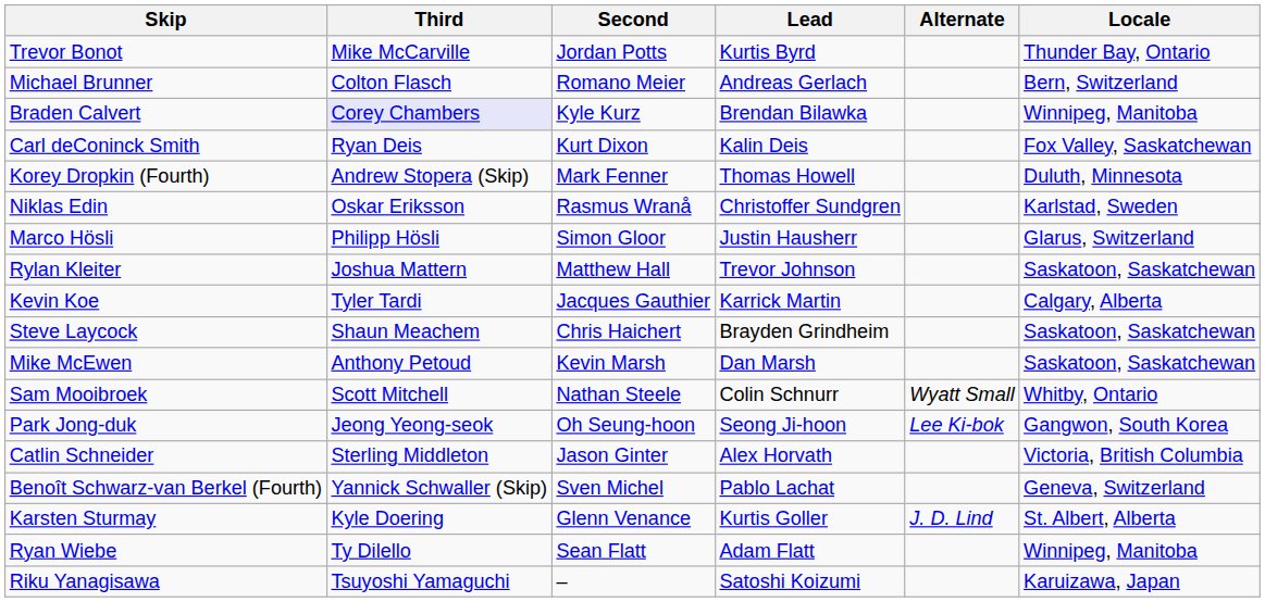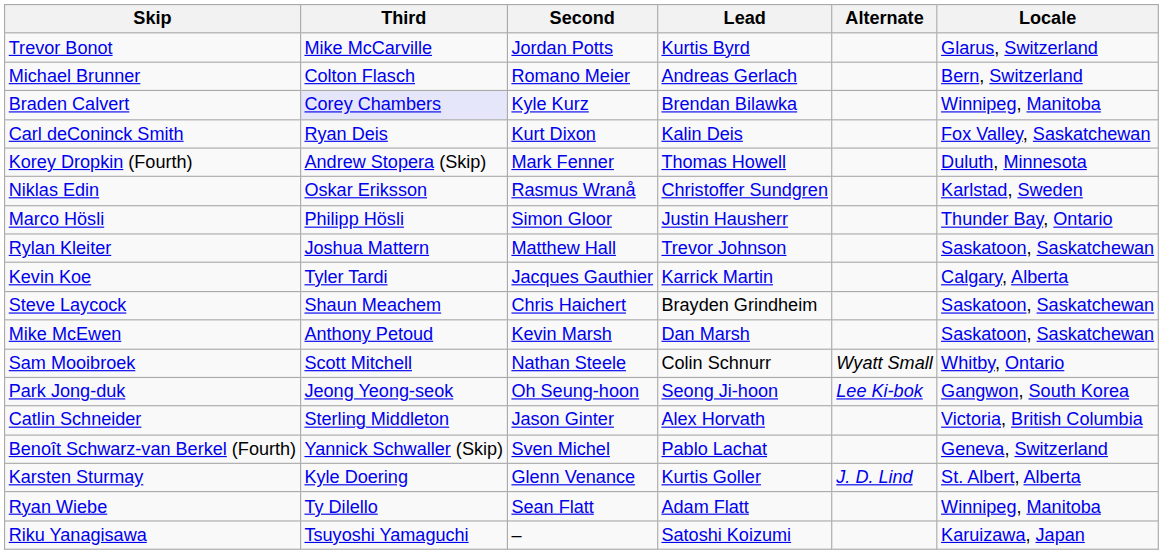 <table class=wikitable>
 <tr>
 <th scope="col">Skip</th>
 <th scope="col">Third</th>
 <th scope="col">Second</th>
 <th scope="col">Lead</th>
 <th scope="col">Alternate</th>
 <th scope="col">Locale</th>
 </tr>
 <tr>
 <td><a href='#'>Trevor Bonot</a></td>
 <td><a href='#'>Mike McCarville</a></td>
 <td><a href='#'>Jordan Potts</a></td>
 <td><a href='#'>Kurtis Byrd</a></td>
 <td></td>
-<td> <a href='#'>Thunder Bay</a>, <a href='#'>Ontario</a></td>
+<td> <a href='#'>Glarus</a>, <a href='#'>Switzerland</a></td>
 </tr>
 <tr>
 <td><a href='#'>Michael Brunner</a></td>
 <td><a href='#'>Colton Flasch</a></td>
 <td><a href='#'>Romano Meier</a></td>
 <td><a href='#'>Andreas Gerlach</a></td>
 <td></td>
 <td> <a href='#'>Bern</a>, <a href='#'>Switzerland</a></td>
 </tr>
 <tr>
 <td><a href='#'>Braden Calvert</a></td>
 <td style="background: lavender;"><a href='#'>Corey Chambers</a></td>
 <td><a href='#'>Kyle Kurz</a></td>
 <td><a href='#'>Brendan Bilawka</a></td>
 <td></td>
 <td> <a href='#'>Winnipeg</a>, <a href='#'>Manitoba</a></td>
 </tr>
 <tr>
 <td><a href='#'>Carl deConinck Smith</a></td>
 <td><a href='#'>Ryan Deis</a></td>
 <td><a href='#'>Kurt Dixon</a></td>
 <td><a href='#'>Kalin Deis</a></td>
 <td></td>
 <td> <a href='#'>Fox Valley</a>, <a href='#'>Saskatchewan</a></td>
 </tr>
 <tr>
 <td><a href='#'>Korey Dropkin</a> (Fourth)</td>
 <td><a href='#'>Andrew Stopera</a> (Skip)</td>
 <td><a href='#'>Mark Fenner</a></td>
 <td><a href='#'>Thomas Howell</a></td>
 <td></td>
 <td> <a href='#'>Duluth</a>, <a href='#'>Minnesota</a></td>
 </tr>
 <tr>
 <td><a href='#'>Niklas Edin</a></td>
 <td><a href='#'>Oskar Eriksson</a></td>
 <td><a href='#'>Rasmus Wranå</a></td>
 <td><a href='#'>Christoffer Sundgren</a></td>
 <td></td>
 <td> <a href='#'>Karlstad</a>, <a href='#'>Sweden</a></td>
 </tr>
 <tr>
 <td><a href='#'>Marco Hösli</a></td>
 <td><a href='#'>Philipp Hösli</a></td>
 <td><a href='#'>Simon Gloor</a></td>
 <td><a href='#'>Justin Hausherr</a></td>
 <td></td>
-<td> <a href='#'>Glarus</a>, <a href='#'>Switzerland</a></td>
+<td> <a href='#'>Thunder Bay</a>, <a href='#'>Ontario</a></td>
 </tr>
 <tr>
 <td><a href='#'>Rylan Kleiter</a></td>
 <td><a href='#'>Joshua Mattern</a></td>
 <td><a href='#'>Matthew Hall</a></td>
 <td><a href='#'>Trevor Johnson</a></td>
 <td></td>
 <td> <a href='#'>Saskatoon</a>, <a href='#'>Saskatchewan</a></td>
 </tr>
 <tr>
 <td><a href='#'>Kevin Koe</a></td>
 <td><a href='#'>Tyler Tardi</a></td>
 <td><a href='#'>Jacques Gauthier</a></td>
 <td><a href='#'>Karrick Martin</a></td>
 <td></td>
 <td> <a href='#'>Calgary</a>, <a href='#'>Alberta</a></td>
 </tr>
 <tr>
 <td><a href='#'>Steve Laycock</a></td>
 <td><a href='#'>Shaun Meachem</a></td>
 <td><a href='#'>Chris Haichert</a></td>
 <td>Brayden Grindheim</td>
 <td></td>
 <td> <a href='#'>Saskatoon</a>, <a href='#'>Saskatchewan</a></td>
 </tr>
 <tr>
 <td><a href='#'>Mike McEwen</a></td>
 <td><a href='#'>Anthony Petoud</a></td>
 <td><a href='#'>Kevin Marsh</a></td>
 <td><a href='#'>Dan Marsh</a></td>
 <td></td>
 <td> <a href='#'>Saskatoon</a>, <a href='#'>Saskatchewan</a></td>
 </tr>
 <tr>
 <td><a href='#'>Sam Mooibroek</a></td>
 <td><a href='#'>Scott Mitchell</a></td>
 <td><a href='#'>Nathan Steele</a></td>
 <td>Colin Schnurr</td>
 <td><em>Wyatt Small</em></td>
 <td> <a href='#'>Whitby</a>, <a href='#'>Ontario</a></td>
 </tr>
 <tr>
 <td><a href='#'>Park Jong-duk</a></td>
 <td><a href='#'>Jeong Yeong-seok</a></td>
 <td><a href='#'>Oh Seung-hoon</a></td>
 <td><a href='#'>Seong Ji-hoon</a></td>
 <td><em><a href='#'>Lee Ki-bok</a></em></td>
 <td> <a href='#'>Gangwon</a>, <a href='#'>South Korea</a></td>
 </tr>
 <tr>
 <td><a href='#'>Catlin Schneider</a></td>
 <td><a href='#'>Sterling Middleton</a></td>
 <td><a href='#'>Jason Ginter</a></td>
 <td><a href='#'>Alex Horvath</a></td>
 <td></td>
 <td> <a href='#'>Victoria</a>, <a href='#'>British Columbia</a></td>
 </tr>
 <tr>
 <td><a href='#'>Benoît Schwarz-van Berkel</a> (Fourth)</td>
 <td><a href='#'>Yannick Schwaller</a> (Skip)</td>
 <td><a href='#'>Sven Michel</a></td>
 <td><a href='#'>Pablo Lachat</a></td>
 <td></td>
 <td> <a href='#'>Geneva</a>, <a href='#'>Switzerland</a></td>
 </tr>
 <tr>
 <td><a href='#'>Karsten Sturmay</a></td>
 <td><a href='#'>Kyle Doering</a></td>
 <td><a href='#'>Glenn Venance</a></td>
 <td><a href='#'>Kurtis Goller</a></td>
 <td><em><a href='#'>J. D. Lind</a></em></td>
 <td> <a href='#'>St. Albert</a>, <a href='#'>Alberta</a></td>
 </tr>
 <tr>
 <td><a href='#'>Ryan Wiebe</a></td>
 <td><a href='#'>Ty Dilello</a></td>
 <td><a href='#'>Sean Flatt</a></td>
 <td><a href='#'>Adam Flatt</a></td>
 <td></td>
 <td> <a href='#'>Winnipeg</a>, <a href='#'>Manitoba</a></td>
 </tr>
 <tr>
 <td><a href='#'>Riku Yanagisawa</a></td>
 <td><a href='#'>Tsuyoshi Yamaguchi</a></td>
 <td>–</td>
 <td><a href='#'>Satoshi Koizumi</a></td>
 <td></td>
 <td> <a href='#'>Karuizawa</a>, <a href='#'>Japan</a></td>
 </tr>
 </table>
